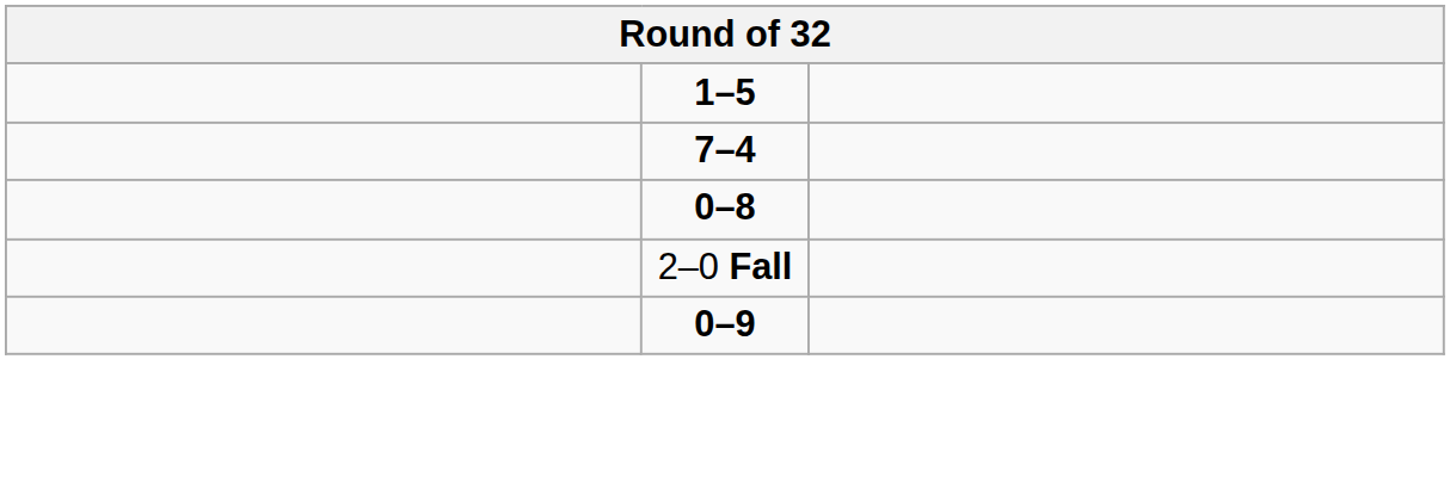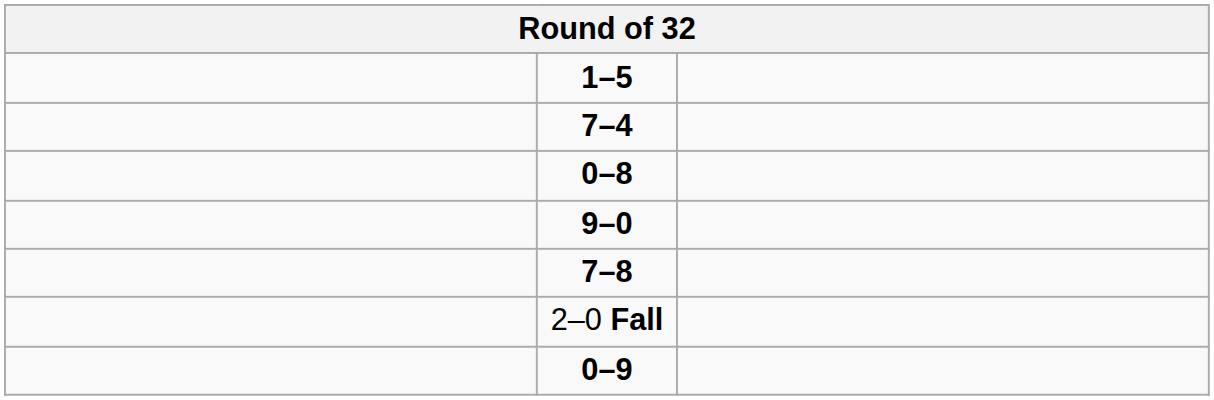 <table class="wikitable" style="text-align: center;">
 <tr>
 <th colspan=3>Round of 32</th>
 </tr>
 <tr>
 <td align=left width="270"></td>
 <td align=center width="65"><strong>1–5</strong></td>
 <td align=left width="270"><strong></strong></td>
 </tr>
 <tr>
 <td align=left><strong></strong></td>
 <td align=center><strong>7–4</strong></td>
 <td align=left></td>
 </tr>
 <tr>
 <td align=left></td>
 <td align=center><strong>0–8</strong></td>
 <td align=left><strong></strong></td>
 </tr>
 <tr>
 <td align=left><strong></strong></td>
+<td align=center><strong>9–0</strong></td>
+<td align=left></td>
+</tr>
+<tr>
+<td align=left></td>
+<td align=center><strong>7–8</strong></td>
+<td align=left><strong></strong></td>
+</tr>
+<tr>
+<td align=left><strong></strong></td>
 <td align=center>2–0 <strong>Fall</strong></td>
 <td align=left></td>
 </tr>
 <tr>
 <td align=left></td>
 <td align=center><strong>0–9</strong></td>
 <td align=left><strong></strong></td>
 </tr>
 </table>
